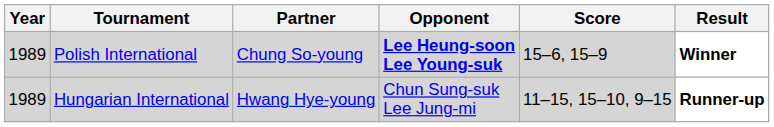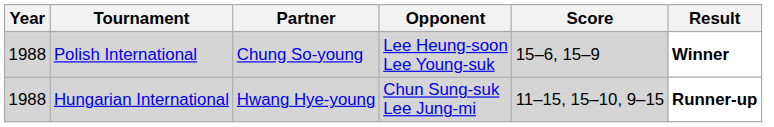 <table class="sortable wikitable" style="font-size:90%;">
 <tr>
 <th>Year</th>
 <th>Tournament</th>
 <th>Partner</th>
 <th>Opponent</th>
 <th>Score</th>
 <th>Result</th>
 </tr>
 <tr style="background:#D5D5D5">
-<td align="center">1989</td>
+<td align="center">1988</td>
 <td align="left"><a href='#'>Polish International</a></td>
 <td align="left"> <a href='#'>Chung So-young</a></td>
-<td align="left"><strong> <a href='#'>Lee Heung-soon</a> <br>  <a href='#'>Lee Young-suk</a></strong></td>
+<td align="left"> <a href='#'>Lee Heung-soon</a> <br>  <a href='#'>Lee Young-suk</a></td>
 <td align="left">15–6, 15–9</td>
 <td style="text-align:left; background:white"> <strong>Winner</strong></td>
 </tr>
 <tr style="background:#D5D5D5">
-<td align="center">1989</td>
+<td align="center">1988</td>
 <td align="left"><a href='#'>Hungarian International</a></td>
 <td align="left"> <a href='#'>Hwang Hye-young</a></td>
 <td align="left"> <a href='#'>Chun Sung-suk</a> <br>  <a href='#'>Lee Jung-mi</a></td>
 <td align="left">11–15, 15–10, 9–15</td>
 <td style="text-align:left; background: white"> <strong>Runner-up</strong></td>
 </tr>
 </table>
